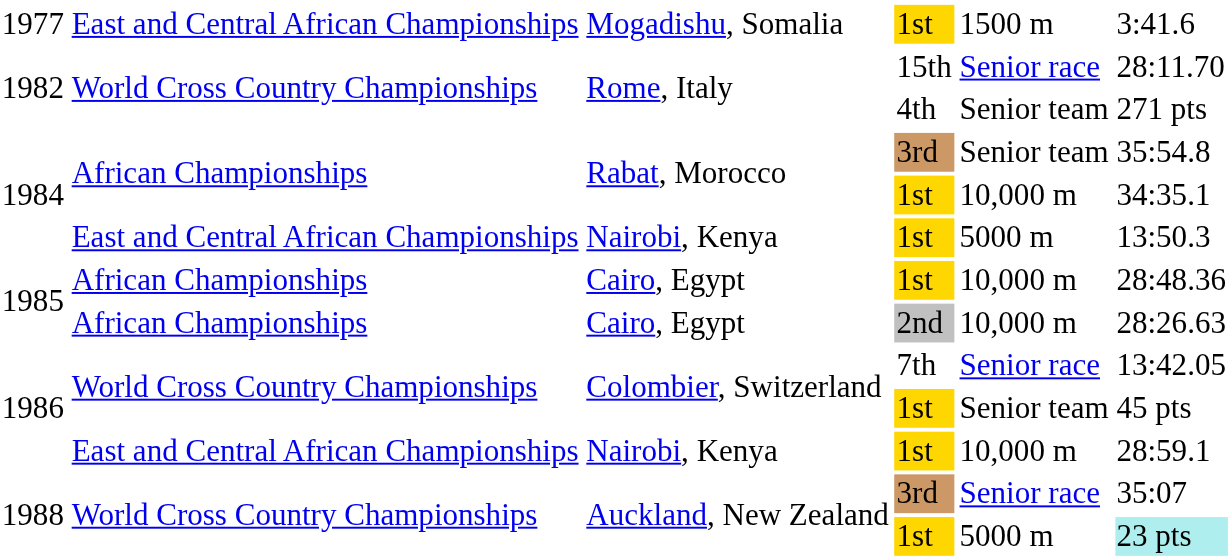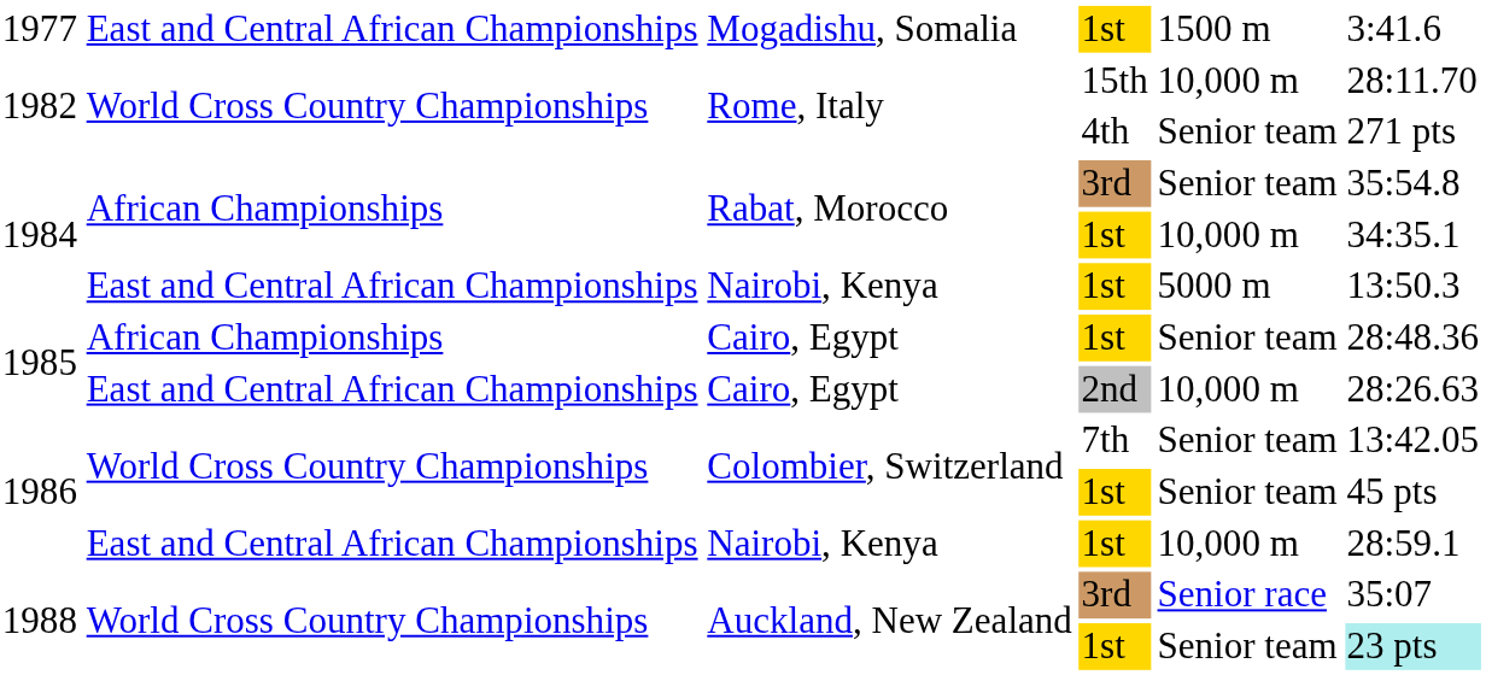 <table>
 <tr>
 <td>1977</td>
 <td><a href='#'>East and Central African Championships</a></td>
 <td><a href='#'>Mogadishu</a>, Somalia</td>
 <td bgcolor=gold>1st</td>
 <td>1500 m</td>
 <td>3:41.6</td>
 </tr>
 <tr>
 <td rowspan=2>1982</td>
 <td rowspan=2><a href='#'>World Cross Country Championships</a></td>
 <td rowspan=2><a href='#'>Rome</a>, Italy</td>
 <td>15th</td>
-<td><a href='#'>Senior race</a></td>
+<td>10,000 m</td>
 <td>28:11.70 </td>
 </tr>
 <tr>
 <td>4th</td>
 <td>Senior team</td>
 <td>271 pts</td>
 </tr>
 <tr>
 <td rowspan=3>1984</td>
 <td rowspan=2><a href='#'>African Championships</a></td>
 <td rowspan=2><a href='#'>Rabat</a>, Morocco</td>
 <td bgcolor=cc9966>3rd</td>
 <td>Senior team</td>
 <td>35:54.8</td>
 </tr>
 <tr>
 <td bgcolor=gold>1st</td>
 <td>10,000 m</td>
 <td>34:35.1</td>
 </tr>
 <tr>
 <td><a href='#'>East and Central African Championships</a></td>
 <td><a href='#'>Nairobi</a>, Kenya</td>
 <td bgcolor=gold>1st</td>
 <td>5000 m</td>
 <td>13:50.3</td>
 </tr>
 <tr>
 <td rowspan=2>1985</td>
 <td><a href='#'>African Championships</a></td>
 <td><a href='#'>Cairo</a>, Egypt</td>
 <td bgcolor=gold>1st</td>
-<td>10,000 m</td>
+<td>Senior team</td>
 <td>28:48.36</td>
 </tr>
 <tr>
-<td><a href='#'>African Championships</a></td>
+<td><a href='#'>East and Central African Championships</a></td>
 <td><a href='#'>Cairo</a>, Egypt</td>
 <td bgcolor=silver>2nd</td>
 <td>10,000 m</td>
 <td>28:26.63</td>
 </tr>
 <tr>
 <td rowspan=3>1986</td>
 <td rowspan=2><a href='#'>World Cross Country Championships</a></td>
 <td rowspan=2><a href='#'>Colombier</a>, Switzerland</td>
 <td>7th</td>
-<td><a href='#'>Senior race</a></td>
+<td>Senior team</td>
 <td>13:42.05</td>
 </tr>
 <tr>
 <td bgcolor=gold>1st</td>
 <td>Senior team</td>
 <td>45 pts</td>
 </tr>
 <tr>
 <td><a href='#'>East and Central African Championships</a></td>
 <td><a href='#'>Nairobi</a>, Kenya</td>
 <td bgcolor=gold>1st</td>
 <td>10,000 m</td>
 <td>28:59.1</td>
 </tr>
 <tr>
 <td rowspan=2>1988</td>
 <td rowspan=2><a href='#'>World Cross Country Championships</a></td>
 <td rowspan=2><a href='#'>Auckland</a>, New Zealand</td>
 <td bgcolor=cc9966>3rd</td>
 <td><a href='#'>Senior race</a></td>
 <td>35:07</td>
 </tr>
 <tr>
 <td bgcolor=gold>1st</td>
-<td>5000 m</td>
+<td>Senior team</td>
 <td style="background: paleturquoise;">23 pts</td>
 </tr>
 </table>
